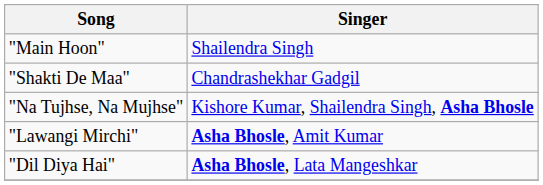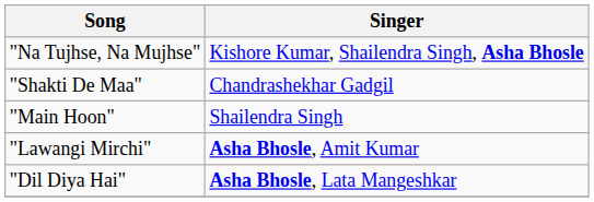 <table class="wikitable" style="font-size:95%;">
 <tr>
 <th>Song</th>
 <th>Singer</th>
 </tr>
 <tr>
-<td>"Main Hoon"</td>
-<td><a href='#'>Shailendra Singh</a></td>
+<td>"Na Tujhse, Na Mujhse"</td>
+<td><a href='#'>Kishore Kumar</a>, <a href='#'>Shailendra Singh</a>, <strong><a href='#'>Asha Bhosle</a></strong></td>
 </tr>
 <tr>
 <td>"Shakti De Maa"</td>
 <td><a href='#'>Chandrashekhar Gadgil</a></td>
 </tr>
 <tr>
-<td>"Na Tujhse, Na Mujhse"</td>
-<td><a href='#'>Kishore Kumar</a>, <a href='#'>Shailendra Singh</a>, <strong><a href='#'>Asha Bhosle</a></strong></td>
+<td>"Main Hoon"</td>
+<td><a href='#'>Shailendra Singh</a></td>
 </tr>
 <tr>
 <td>"Lawangi Mirchi"</td>
 <td><strong><a href='#'>Asha Bhosle</a></strong>, <a href='#'>Amit Kumar</a></td>
 </tr>
 <tr>
 <td>"Dil Diya Hai"</td>
 <td><strong><a href='#'>Asha Bhosle</a></strong>, <a href='#'>Lata Mangeshkar</a></td>
 </tr>
 <tr>
 </tr>
 </table>
